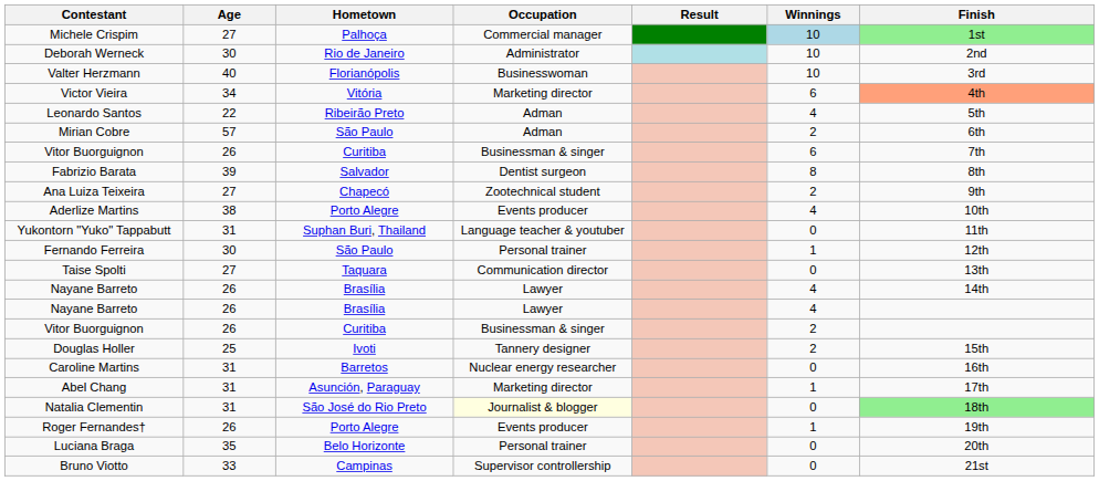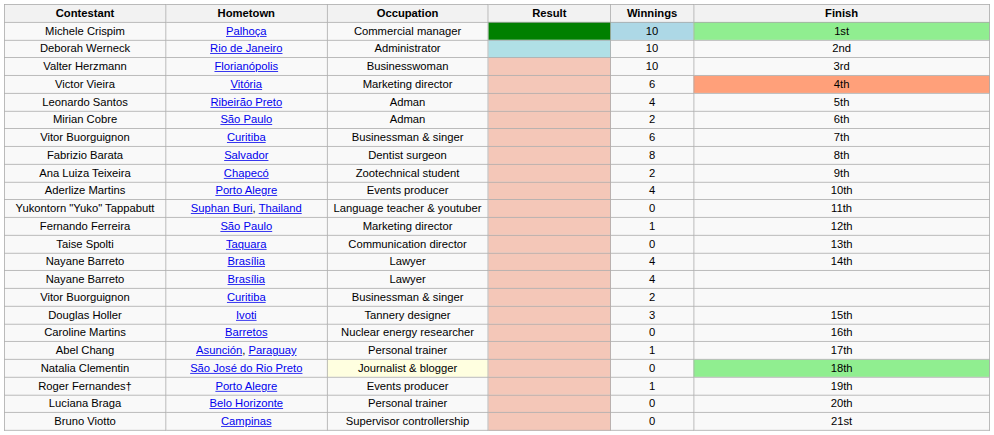 <table class="wikitable sortable" style="margin:1em auto; text-align:center; font-size:90%; width:100%;">
 <tr>
 <th width="200px">Contestant</th>
-<th width="100px">Age</th>
 <th width="200px">Hometown</th>
 <th width="200px">Occupation</th>
 <th width="150px">Result</th>
 <th width="100px">Winnings</th>
 <th>Finish</th>
 </tr>
 <tr>
 <td>Michele Crispim</td>
-<td>27</td>
 <td><a href='#'>Palhoça</a></td>
 <td>Commercial manager</td>
 <td bgcolor="008000"></td>
 <td style="background: lightblue;">10</td>
 <td style="background: lightgreen;">1st</td>
 </tr>
 <tr>
 <td>Deborah Werneck</td>
-<td>30</td>
 <td><a href='#'>Rio de Janeiro</a></td>
 <td>Administrator</td>
 <td bgcolor="B0E0E6"></td>
 <td>10</td>
 <td>2nd</td>
 </tr>
 <tr>
 <td>Valter Herzmann</td>
-<td>40</td>
 <td><a href='#'>Florianópolis</a></td>
 <td>Businesswoman</td>
 <td bgcolor="F4C7B8"></td>
 <td>10</td>
 <td>3rd</td>
 </tr>
 <tr>
 <td>Victor Vieira</td>
-<td>34</td>
 <td><a href='#'>Vitória</a></td>
 <td>Marketing director</td>
 <td bgcolor="F4C7B8"></td>
 <td>6</td>
 <td style="background: lightsalmon;">4th</td>
 </tr>
 <tr>
 <td>Leonardo Santos</td>
-<td>22</td>
 <td><a href='#'>Ribeirão Preto</a></td>
 <td>Adman</td>
 <td bgcolor="F4C7B8"></td>
 <td>4</td>
 <td>5th</td>
 </tr>
 <tr>
 <td>Mirian Cobre</td>
-<td>57</td>
 <td><a href='#'>São Paulo</a></td>
 <td>Adman</td>
 <td bgcolor="F4C7B8"></td>
 <td>2</td>
 <td>6th</td>
 </tr>
 <tr>
 <td>Vitor Buorguignon</td>
-<td>26</td>
 <td><a href='#'>Curitiba</a></td>
 <td>Businessman & singer</td>
 <td bgcolor="F4C7B8"></td>
 <td>6</td>
 <td>7th</td>
 </tr>
 <tr>
 <td>Fabrizio Barata</td>
-<td>39</td>
 <td><a href='#'>Salvador</a></td>
 <td>Dentist surgeon</td>
 <td bgcolor="F4C7B8"></td>
 <td>8</td>
 <td>8th</td>
 </tr>
 <tr>
 <td>Ana Luiza Teixeira</td>
-<td>27</td>
 <td><a href='#'>Chapecó</a></td>
 <td>Zootechnical student</td>
 <td bgcolor="F4C7B8"></td>
 <td>2</td>
 <td>9th</td>
 </tr>
 <tr>
 <td>Aderlize Martins</td>
-<td>38</td>
 <td><a href='#'>Porto Alegre</a></td>
 <td>Events producer</td>
 <td bgcolor="F4C7B8"></td>
 <td>4</td>
 <td>10th</td>
 </tr>
 <tr>
 <td>Yukontorn "Yuko" Tappabutt</td>
-<td>31</td>
 <td><a href='#'>Suphan Buri</a>, <a href='#'>Thailand</a></td>
 <td>Language teacher & youtuber</td>
 <td bgcolor="F4C7B8"></td>
 <td>0</td>
 <td>11th</td>
 </tr>
 <tr>
 <td>Fernando Ferreira</td>
-<td>30</td>
 <td><a href='#'>São Paulo</a></td>
-<td>Personal trainer</td>
+<td>Marketing director</td>
 <td bgcolor="F4C7B8"></td>
 <td>1</td>
 <td>12th</td>
 </tr>
 <tr>
 <td>Taise Spolti</td>
-<td>27</td>
 <td><a href='#'>Taquara</a></td>
 <td>Communication director</td>
 <td bgcolor="F4C7B8"></td>
 <td>0</td>
 <td>13th</td>
 </tr>
 <tr>
 <td>Nayane Barreto</td>
-<td>26</td>
 <td><a href='#'>Brasília</a></td>
 <td>Lawyer</td>
 <td bgcolor="F4C7B8"></td>
 <td>4</td>
 <td>14th</td>
 </tr>
 <tr>
 <td>Nayane Barreto</td>
-<td>26</td>
 <td><a href='#'>Brasília</a></td>
 <td>Lawyer</td>
 <td bgcolor="F4C7B8"></td>
 <td>4</td>
 <td></td>
 </tr>
 <tr>
 <td>Vitor Buorguignon</td>
-<td>26</td>
 <td><a href='#'>Curitiba</a></td>
 <td>Businessman & singer</td>
 <td bgcolor="F4C7B8"></td>
 <td>2</td>
 <td></td>
 </tr>
 <tr>
 <td>Douglas Holler</td>
-<td>25</td>
 <td><a href='#'>Ivoti</a></td>
 <td>Tannery designer</td>
 <td bgcolor="F4C7B8"></td>
-<td>2</td>
+<td>3</td>
 <td>15th</td>
 </tr>
 <tr>
 <td>Caroline Martins</td>
-<td>31</td>
 <td><a href='#'>Barretos</a></td>
 <td>Nuclear energy researcher</td>
 <td bgcolor="F4C7B8"></td>
 <td>0</td>
 <td>16th</td>
 </tr>
 <tr>
 <td>Abel Chang</td>
-<td>31</td>
 <td><a href='#'>Asunción</a>, <a href='#'>Paraguay</a></td>
-<td>Marketing director</td>
+<td>Personal trainer</td>
 <td bgcolor="F4C7B8"></td>
 <td>1</td>
 <td>17th</td>
 </tr>
 <tr>
 <td>Natalia Clementin</td>
-<td>31</td>
 <td><a href='#'>São José do Rio Preto</a></td>
 <td style="background: lightyellow;">Journalist & blogger</td>
 <td bgcolor="F4C7B8"></td>
 <td>0</td>
 <td style="background: lightgreen;">18th</td>
 </tr>
 <tr>
 <td>Roger Fernandes†</td>
-<td>26</td>
 <td><a href='#'>Porto Alegre</a></td>
 <td>Events producer</td>
 <td bgcolor="F4C7B8"></td>
 <td>1</td>
 <td>19th</td>
 </tr>
 <tr>
 <td>Luciana Braga</td>
-<td>35</td>
 <td><a href='#'>Belo Horizonte</a></td>
 <td>Personal trainer</td>
 <td bgcolor="F4C7B8"></td>
 <td>0</td>
 <td>20th</td>
 </tr>
 <tr>
 <td>Bruno Viotto</td>
-<td>33</td>
 <td><a href='#'>Campinas</a></td>
 <td>Supervisor controllership</td>
 <td bgcolor="F4C7B8"></td>
 <td>0</td>
 <td>21st</td>
 </tr>
 </table>
